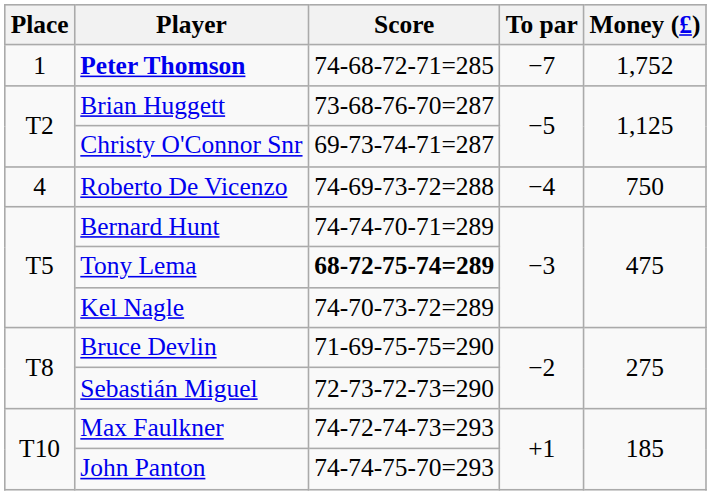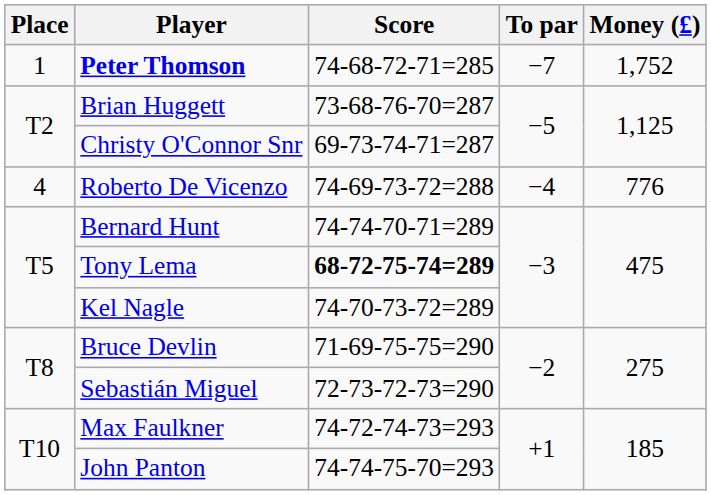 <table class="wikitable">
 <tr>
 <th>Place</th>
 <th>Player</th>
 <th>Score</th>
 <th>To par</th>
 <th>Money (<a href='#'>£</a>)</th>
 </tr>
 <tr>
 <td align="center">1</td>
 <td> <strong><a href='#'>Peter Thomson</a></strong></td>
 <td>74-68-72-71=285</td>
 <td align="center">−7</td>
 <td align=center>1,752</td>
 </tr>
 <tr>
 <td rowspan=2 align="center">T2</td>
 <td> <a href='#'>Brian Huggett</a></td>
 <td>73-68-76-70=287</td>
 <td rowspan=2 align="center">−5</td>
 <td rowspan=2 align=center>1,125</td>
 </tr>
 <tr>
 <td> <a href='#'>Christy O'Connor Snr</a></td>
 <td>69-73-74-71=287</td>
 </tr>
 <tr>
 <td align="center">4</td>
 <td> <a href='#'>Roberto De Vicenzo</a></td>
 <td>74-69-73-72=288</td>
 <td align="center">−4</td>
-<td align=center>750</td>
+<td align=center>776</td>
 </tr>
 <tr>
 <td rowspan=3 align="center">T5</td>
 <td> <a href='#'>Bernard Hunt</a></td>
 <td>74-74-70-71=289</td>
 <td rowspan=3 align="center">−3</td>
 <td rowspan=3 align=center>475</td>
 </tr>
 <tr>
 <td> <a href='#'>Tony Lema</a></td>
 <td><strong>68-72-75-74=289</strong></td>
 </tr>
 <tr>
 <td> <a href='#'>Kel Nagle</a></td>
 <td>74-70-73-72=289</td>
 </tr>
 <tr>
 <td rowspan=2 align="center">T8</td>
 <td> <a href='#'>Bruce Devlin</a></td>
 <td>71-69-75-75=290</td>
 <td rowspan=2 align="center">−2</td>
 <td rowspan=2 align=center>275</td>
 </tr>
 <tr>
 <td> <a href='#'>Sebastián Miguel</a></td>
 <td>72-73-72-73=290</td>
 </tr>
 <tr>
 <td rowspan=2 align="center">T10</td>
 <td> <a href='#'>Max Faulkner</a></td>
 <td>74-72-74-73=293</td>
 <td rowspan=2 align="center">+1</td>
 <td rowspan=2 align=center>185</td>
 </tr>
 <tr>
 <td> <a href='#'>John Panton</a></td>
 <td>74-74-75-70=293</td>
 </tr>
 </table>
